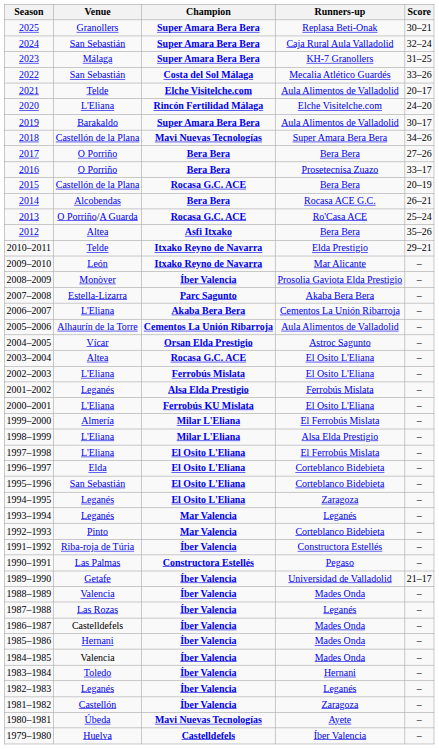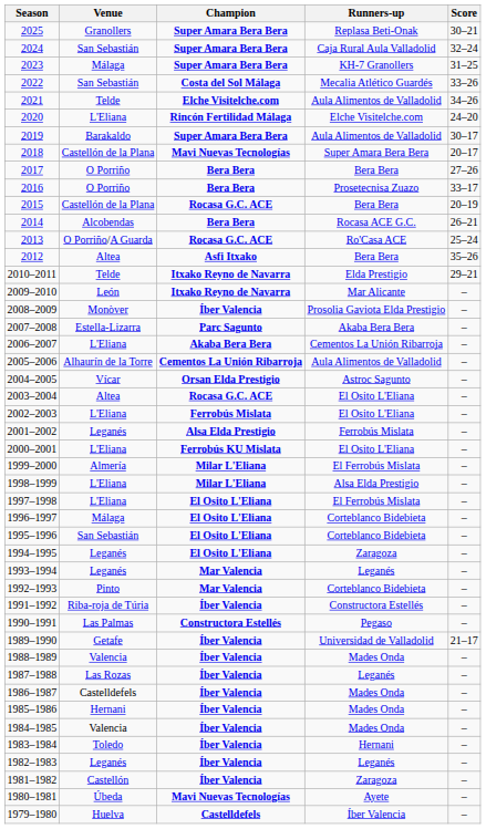 <table class="wikitable" style="text-align:center;">
 <tr>
 <th>Season</th>
 <th>Venue</th>
 <th>Champion</th>
 <th>Runners-up</th>
 <th>Score</th>
 </tr>
 <tr>
 <td><a href='#'>2025</a></td>
 <td><a href='#'>Granollers</a></td>
 <td><strong><a href='#'>Super Amara Bera Bera</a></strong></td>
 <td><a href='#'>Replasa Beti-Onak</a></td>
 <td>30–21</td>
 </tr>
 <tr>
 <td><a href='#'>2024</a></td>
 <td><a href='#'>San Sebastián</a></td>
 <td><strong><a href='#'>Super Amara Bera Bera</a></strong></td>
 <td><a href='#'>Caja Rural Aula Valladolid</a></td>
 <td>32–24</td>
 </tr>
 <tr>
 <td><a href='#'>2023</a></td>
 <td><a href='#'>Málaga</a></td>
 <td><strong><a href='#'>Super Amara Bera Bera</a></strong></td>
 <td><a href='#'>KH-7 Granollers</a></td>
 <td>31–25</td>
 </tr>
 <tr>
 <td><a href='#'>2022</a></td>
 <td><a href='#'>San Sebastián</a></td>
 <td><strong><a href='#'>Costa del Sol Málaga</a></strong></td>
 <td><a href='#'>Mecalia Atlético Guardés</a></td>
 <td>33–26</td>
 </tr>
 <tr>
 <td><a href='#'>2021</a></td>
 <td><a href='#'>Telde</a></td>
 <td><strong><a href='#'>Elche Visitelche.com</a></strong></td>
 <td><a href='#'>Aula Alimentos de Valladolid</a></td>
-<td>20–17</td>
+<td>34–26</td>
 </tr>
 <tr>
 <td><a href='#'>2020</a></td>
 <td><a href='#'>L'Eliana</a></td>
 <td><strong><a href='#'>Rincón Fertilidad Málaga</a></strong></td>
 <td><a href='#'>Elche Visitelche.com</a></td>
 <td>24–20</td>
 </tr>
 <tr>
 <td><a href='#'>2019</a></td>
 <td><a href='#'>Barakaldo</a></td>
 <td><strong><a href='#'>Super Amara Bera Bera</a></strong></td>
 <td><a href='#'>Aula Alimentos de Valladolid</a></td>
 <td>30–17</td>
 </tr>
 <tr>
 <td><a href='#'>2018</a></td>
 <td><a href='#'>Castellón de la Plana</a></td>
 <td><strong><a href='#'>Mavi Nuevas Tecnologías</a></strong></td>
 <td><a href='#'>Super Amara Bera Bera</a></td>
-<td>34–26</td>
+<td>20–17</td>
 </tr>
 <tr>
 <td><a href='#'>2017</a></td>
 <td><a href='#'>O Porriño</a></td>
 <td><strong><a href='#'>Bera Bera</a></strong></td>
 <td><a href='#'>Bera Bera</a></td>
 <td>27–26</td>
 </tr>
 <tr>
 <td><a href='#'>2016</a></td>
 <td><a href='#'>O Porriño</a></td>
 <td><strong><a href='#'>Bera Bera</a></strong></td>
 <td><a href='#'>Prosetecnisa Zuazo</a></td>
 <td>33–17</td>
 </tr>
 <tr>
 <td><a href='#'>2015</a></td>
 <td><a href='#'>Castellón de la Plana</a></td>
 <td><strong><a href='#'>Rocasa G.C. ACE</a></strong></td>
 <td><a href='#'>Bera Bera</a></td>
 <td>20–19</td>
 </tr>
 <tr>
 <td><a href='#'>2014</a></td>
 <td><a href='#'>Alcobendas</a></td>
 <td><strong><a href='#'>Bera Bera</a></strong></td>
 <td><a href='#'>Rocasa ACE G.C.</a></td>
 <td>26–21</td>
 </tr>
 <tr>
 <td><a href='#'>2013</a></td>
 <td><a href='#'>O Porriño</a>/<a href='#'>A Guarda</a></td>
 <td><strong><a href='#'>Rocasa G.C. ACE</a></strong></td>
 <td><a href='#'>Ro'Casa ACE</a></td>
 <td>25–24</td>
 </tr>
 <tr>
 <td><a href='#'>2012</a></td>
 <td><a href='#'>Altea</a></td>
 <td><strong><a href='#'>Asfi Itxako</a></strong></td>
 <td><a href='#'>Bera Bera</a></td>
 <td>35–26</td>
 </tr>
 <tr>
 <td>2010–2011</td>
 <td><a href='#'>Telde</a></td>
 <td><strong><a href='#'>Itxako Reyno de Navarra</a></strong></td>
 <td><a href='#'>Elda Prestigio</a></td>
 <td>29–21</td>
 </tr>
 <tr>
 <td>2009–2010</td>
 <td><a href='#'>León</a></td>
 <td><strong><a href='#'>Itxako Reyno de Navarra</a></strong></td>
 <td><a href='#'>Mar Alicante</a></td>
 <td>–</td>
 </tr>
 <tr>
 <td>2008–2009</td>
 <td><a href='#'>Monòver</a></td>
 <td><strong><a href='#'>Íber Valencia</a></strong></td>
 <td><a href='#'>Prosolia Gaviota Elda Prestigio</a></td>
 <td>–</td>
 </tr>
 <tr>
 <td>2007–2008</td>
 <td><a href='#'>Estella-Lizarra</a></td>
 <td><strong><a href='#'>Parc Sagunto</a></strong></td>
 <td><a href='#'>Akaba Bera Bera</a></td>
 <td>–</td>
 </tr>
 <tr>
 <td>2006–2007</td>
 <td><a href='#'>L'Eliana</a></td>
 <td><strong><a href='#'>Akaba Bera Bera</a></strong></td>
 <td><a href='#'>Cementos La Unión Ribarroja</a></td>
 <td>–</td>
 </tr>
 <tr>
 <td>2005–2006</td>
 <td><a href='#'>Alhaurín de la Torre</a></td>
 <td><strong><a href='#'>Cementos La Unión Ribarroja</a></strong></td>
 <td><a href='#'>Aula Alimentos de Valladolid</a></td>
 <td>–</td>
 </tr>
 <tr>
 <td>2004–2005</td>
 <td><a href='#'>Vícar</a></td>
 <td><strong><a href='#'>Orsan Elda Prestigio</a></strong></td>
 <td><a href='#'>Astroc Sagunto</a></td>
 <td>–</td>
 </tr>
 <tr>
 <td>2003–2004</td>
 <td><a href='#'>Altea</a></td>
 <td><strong><a href='#'>Rocasa G.C. ACE</a></strong></td>
 <td><a href='#'>El Osito L'Eliana</a></td>
 <td>–</td>
 </tr>
 <tr>
 <td>2002–2003</td>
 <td><a href='#'>L'Eliana</a></td>
 <td><strong><a href='#'>Ferrobús Mislata</a></strong></td>
 <td><a href='#'>El Osito L'Eliana</a></td>
 <td>–</td>
 </tr>
 <tr>
 <td>2001–2002</td>
 <td><a href='#'>Leganés</a></td>
 <td><strong><a href='#'>Alsa Elda Prestigio</a></strong></td>
 <td><a href='#'>Ferrobús Mislata</a></td>
 <td>–</td>
 </tr>
 <tr>
 <td>2000–2001</td>
 <td><a href='#'>L'Eliana</a></td>
 <td><strong><a href='#'>Ferrobús KU Mislata</a></strong></td>
 <td><a href='#'>El Osito L'Eliana</a></td>
 <td>–</td>
 </tr>
 <tr>
 <td>1999–2000</td>
 <td><a href='#'>Almería</a></td>
 <td><strong><a href='#'>Milar L'Eliana</a></strong></td>
 <td><a href='#'>El Ferrobús Mislata</a></td>
 <td>–</td>
 </tr>
 <tr>
 <td>1998–1999</td>
 <td><a href='#'>L'Eliana</a></td>
 <td><strong><a href='#'>Milar L'Eliana</a></strong></td>
 <td><a href='#'>Alsa Elda Prestigio</a></td>
 <td>–</td>
 </tr>
 <tr>
 <td>1997–1998</td>
 <td><a href='#'>L'Eliana</a></td>
 <td><strong><a href='#'>El Osito L'Eliana</a></strong></td>
 <td><a href='#'>El Ferrobús Mislata</a></td>
 <td>–</td>
 </tr>
 <tr>
 <td>1996–1997</td>
-<td><a href='#'>Elda</a></td>
+<td><a href='#'>Málaga</a></td>
 <td><strong><a href='#'>El Osito L'Eliana</a></strong></td>
 <td><a href='#'>Corteblanco Bidebieta</a></td>
 <td>–</td>
 </tr>
 <tr>
 <td>1995–1996</td>
 <td><a href='#'>San Sebastián</a></td>
 <td><strong><a href='#'>El Osito L'Eliana</a></strong></td>
 <td><a href='#'>Corteblanco Bidebieta</a></td>
 <td>–</td>
 </tr>
 <tr>
 <td>1994–1995</td>
 <td><a href='#'>Leganés</a></td>
 <td><strong><a href='#'>El Osito L'Eliana</a></strong></td>
 <td><a href='#'>Zaragoza</a></td>
 <td>–</td>
 </tr>
 <tr>
 <td>1993–1994</td>
 <td><a href='#'>Leganés</a></td>
 <td><strong><a href='#'>Mar Valencia</a></strong></td>
 <td><a href='#'>Leganés</a></td>
 <td>–</td>
 </tr>
 <tr>
 <td>1992–1993</td>
 <td><a href='#'>Pinto</a></td>
 <td><strong><a href='#'>Mar Valencia</a></strong></td>
 <td><a href='#'>Corteblanco Bidebieta</a></td>
 <td>–</td>
 </tr>
 <tr>
 <td>1991–1992</td>
 <td><a href='#'>Riba-roja de Túria</a></td>
 <td><strong><a href='#'>Íber Valencia</a></strong></td>
 <td><a href='#'>Constructora Estellés</a></td>
 <td>–</td>
 </tr>
 <tr>
 <td>1990–1991</td>
 <td><a href='#'>Las Palmas</a></td>
 <td><strong><a href='#'>Constructora Estellés</a></strong></td>
 <td><a href='#'>Pegaso</a></td>
 <td>–</td>
 </tr>
 <tr>
 <td>1989–1990</td>
 <td><a href='#'>Getafe</a></td>
 <td><strong><a href='#'>Íber Valencia</a></strong></td>
 <td><a href='#'>Universidad de Valladolid</a></td>
 <td>21–17</td>
 </tr>
 <tr>
 <td>1988–1989</td>
 <td><a href='#'>Valencia</a></td>
 <td><strong><a href='#'>Íber Valencia</a></strong></td>
 <td><a href='#'>Mades Onda</a></td>
 <td>–</td>
 </tr>
 <tr>
 <td>1987–1988</td>
 <td><a href='#'>Las Rozas</a></td>
 <td><strong><a href='#'>Íber Valencia</a></strong></td>
 <td><a href='#'>Leganés</a></td>
 <td>–</td>
 </tr>
 <tr>
 <td>1986–1987</td>
 <td Castelldefels, Spain>Castelldefels</td>
 <td><strong><a href='#'>Íber Valencia</a></strong></td>
 <td><a href='#'>Mades Onda</a></td>
 <td>–</td>
 </tr>
 <tr>
 <td>1985–1986</td>
 <td><a href='#'>Hernani</a></td>
 <td><strong><a href='#'>Íber Valencia</a></strong></td>
 <td><a href='#'>Mades Onda</a></td>
 <td>–</td>
 </tr>
 <tr>
 <td>1984–1985</td>
 <td Valencia, Spain>Valencia</td>
 <td><strong><a href='#'>Íber Valencia</a></strong></td>
 <td><a href='#'>Mades Onda</a></td>
 <td>–</td>
 </tr>
 <tr>
 <td>1983–1984</td>
 <td><a href='#'>Toledo</a></td>
 <td><strong><a href='#'>Íber Valencia</a></strong></td>
 <td><a href='#'>Hernani</a></td>
 <td>–</td>
 </tr>
 <tr>
 <td>1982–1983</td>
 <td><a href='#'>Leganés</a></td>
 <td><strong><a href='#'>Íber Valencia</a></strong></td>
 <td><a href='#'>Leganés</a></td>
 <td>–</td>
 </tr>
 <tr>
 <td>1981–1982</td>
 <td><a href='#'>Castellón</a></td>
 <td><strong><a href='#'>Íber Valencia</a></strong></td>
 <td><a href='#'>Zaragoza</a></td>
 <td>–</td>
 </tr>
 <tr>
 <td>1980–1981</td>
 <td><a href='#'>Úbeda</a></td>
 <td><strong><a href='#'>Mavi Nuevas Tecnologías</a></strong></td>
 <td><a href='#'>Ayete</a></td>
 <td>–</td>
 </tr>
 <tr>
 <td>1979–1980</td>
 <td><a href='#'>Huelva</a></td>
 <td><strong><a href='#'>Castelldefels</a></strong></td>
 <td><a href='#'>Íber Valencia</a></td>
 <td>–</td>
 </tr>
 </table>
